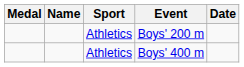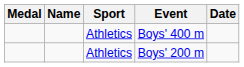 <table class="wikitable sortable" style="font-size: 95%;">
 <tr>
 <th>Medal</th>
 <th>Name</th>
 <th>Sport</th>
 <th>Event</th>
 <th>Date</th>
 </tr>
 <tr>
 <td></td>
 <td></td>
 <td><a href='#'>Athletics</a></td>
-<td><a href='#'>Boys' 200 m</a></td>
+<td><a href='#'>Boys' 400 m</a></td>
 <td></td>
 </tr>
 <tr>
 <td></td>
 <td></td>
 <td><a href='#'>Athletics</a></td>
-<td><a href='#'>Boys' 400 m</a></td>
+<td><a href='#'>Boys' 200 m</a></td>
 <td></td>
 </tr>
 </table>
